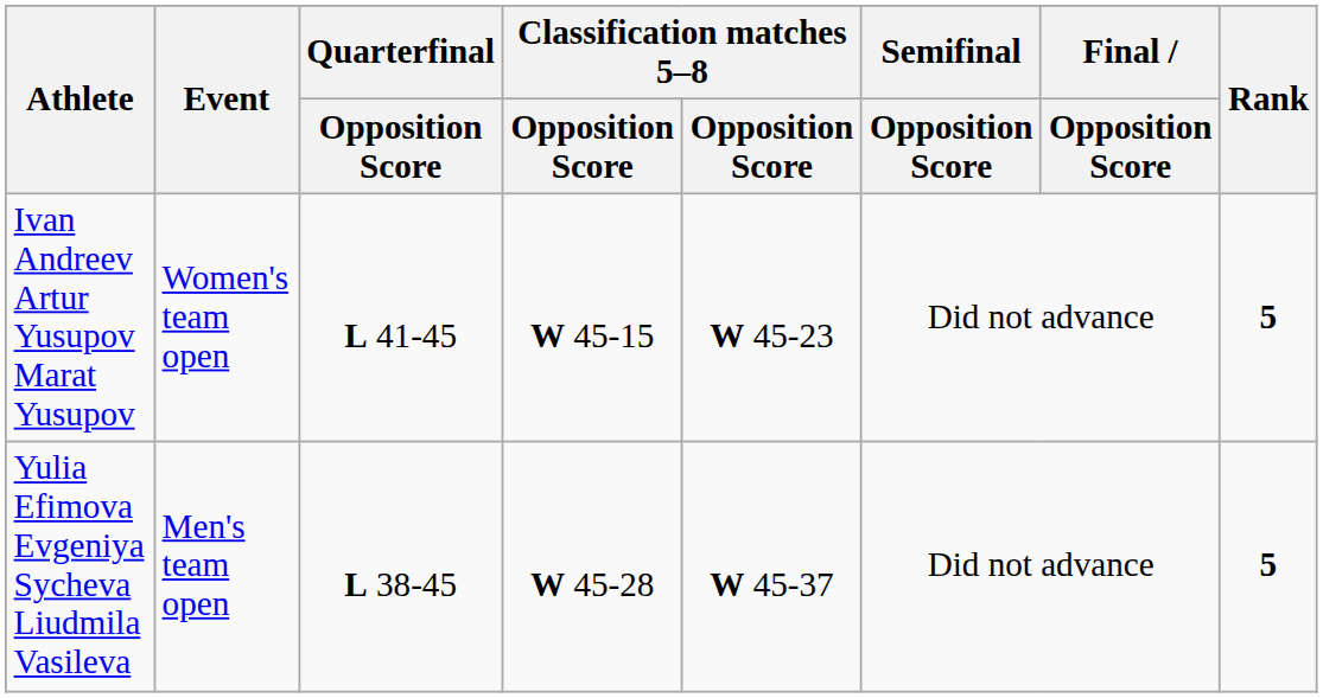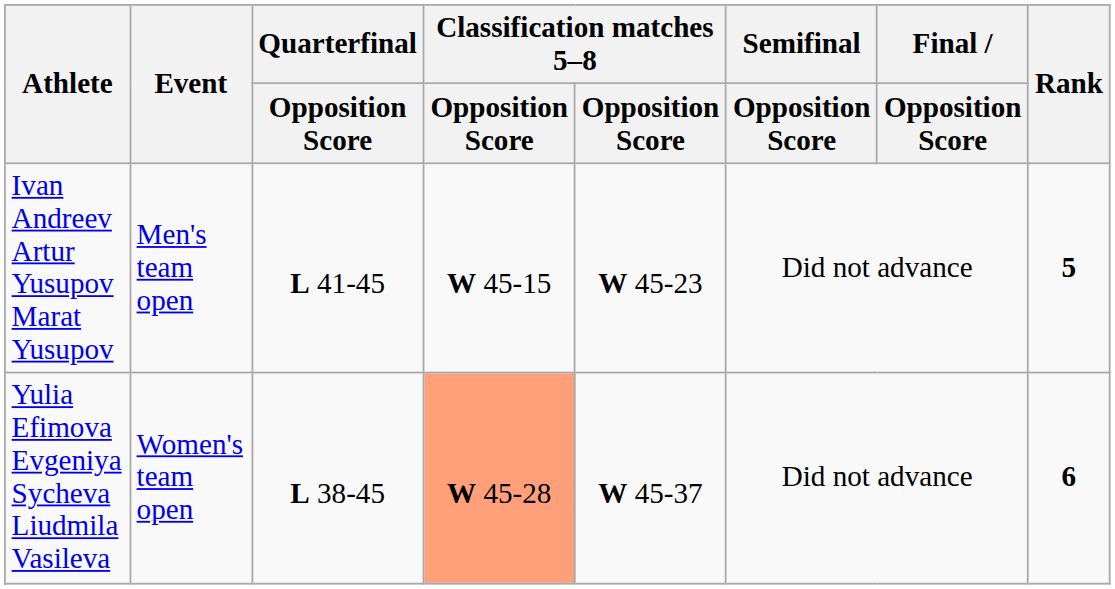 <table class=wikitable>
 <tr>
 <th rowspan="2">Athlete</th>
 <th rowspan="2">Event</th>
 <th>Quarterfinal</th>
 <th colspan=2>Classification matches 5–8</th>
 <th>Semifinal</th>
 <th>Final / </th>
 <th rowspan=2>Rank</th>
 </tr>
 <tr>
 <th>Opposition<br>Score</th>
 <th>Opposition<br>Score</th>
 <th>Opposition<br>Score</th>
 <th>Opposition<br>Score</th>
 <th>Opposition<br>Score</th>
 </tr>
 <tr>
 <td><a href='#'>Ivan Andreev</a><br><a href='#'>Artur Yusupov</a><br><a href='#'>Marat Yusupov</a></td>
-<td><a href='#'>Women's team open</a></td>
+<td><a href='#'>Men's team open</a></td>
 <td align="center"><br><strong>L</strong> 41-45</td>
 <td align="center"><br><strong>W</strong> 45-15</td>
 <td align="center"><br><strong>W</strong> 45-23</td>
 <td align="center" colspan=2>Did not advance</td>
 <td align="center"><strong>5</strong></td>
 </tr>
 <tr>
 <td><a href='#'>Yulia Efimova</a><br><a href='#'>Evgeniya Sycheva</a><br><a href='#'>Liudmila Vasileva</a></td>
-<td><a href='#'>Men's team open</a></td>
+<td><a href='#'>Women's team open</a></td>
 <td align="center"><br><strong>L</strong> 38-45</td>
-<td align="center"><br><strong>W</strong> 45-28</td>
+<td align="center" style="background: lightsalmon;"><br><strong>W</strong> 45-28</td>
 <td align="center"><br><strong>W</strong> 45-37</td>
 <td align="center" colspan=2>Did not advance</td>
-<td align="center"><strong>5</strong></td>
+<td align="center"><strong>6</strong></td>
 </tr>
 </table>
